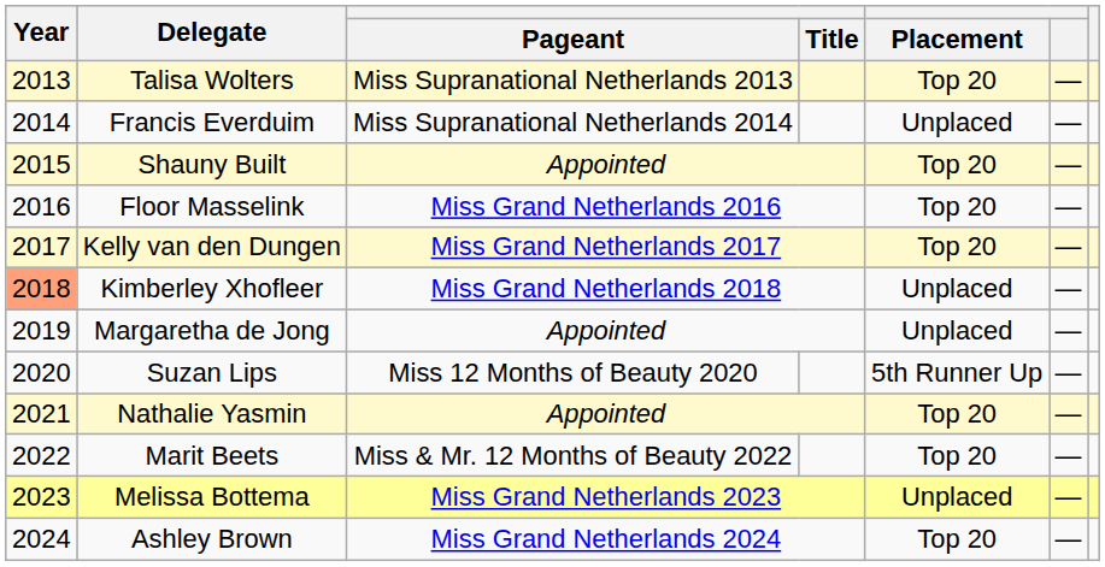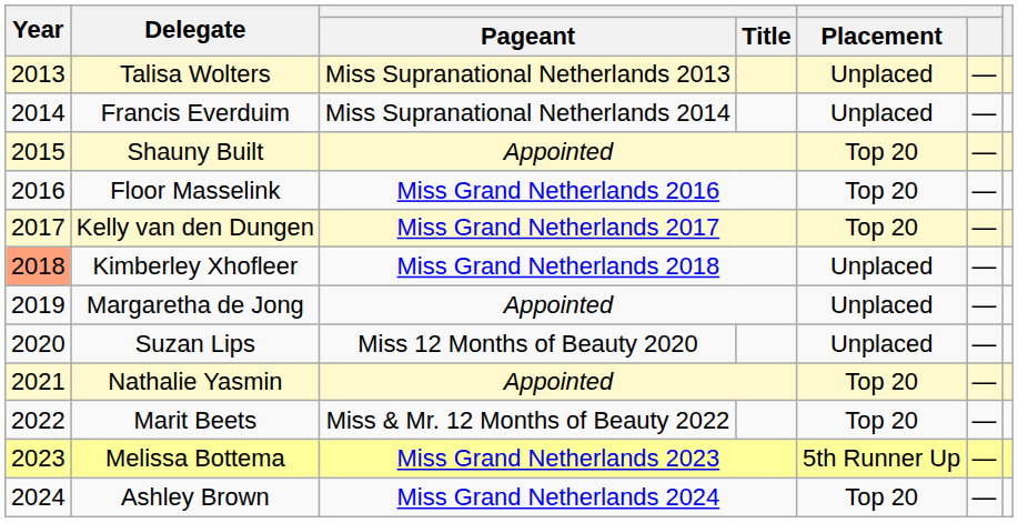 <table class="wikitable" style="font-size:90%; text-align:center">
 <tr>
 <th rowspan="2">Year</th>
 <th rowspan="2">Delegate</th>
 <th colspan="2"></th>
 <th colspan="2"></th>
 <th rowspan="2"></th>
 </tr>
 <tr>
 <th>Pageant</th>
 <th>Title</th>
 <th>Placement</th>
 <th></th>
 </tr>
 <tr bgcolor=#FFFACD>
 <td>2013</td>
 <td>Talisa Wolters</td>
 <td>Miss Supranational Netherlands 2013</td>
 <td></td>
-<td>Top 20</td>
+<td>Unplaced</td>
 <td>—</td>
 <td></td>
 </tr>
 <tr>
 <td>2014</td>
 <td>Francis Everduim</td>
 <td>Miss Supranational Netherlands 2014</td>
 <td></td>
 <td>Unplaced</td>
 <td>—</td>
 <td></td>
 </tr>
 <tr bgcolor=#FFFACD>
 <td>2015</td>
 <td>Shauny Built</td>
 <td colspan="2"><em>Appointed</em></td>
 <td>Top 20</td>
 <td>—</td>
 <td></td>
 </tr>
 <tr>
 <td>2016</td>
 <td>Floor Masselink</td>
 <td colspan="2"><a href='#'>Miss Grand Netherlands 2016</a></td>
 <td>Top 20</td>
 <td>—</td>
 <td></td>
 </tr>
 <tr bgcolor=#FFFACD>
 <td>2017</td>
 <td>Kelly van den Dungen</td>
 <td colspan="2"><a href='#'>Miss Grand Netherlands 2017</a></td>
 <td>Top 20</td>
 <td>—</td>
 <td></td>
 </tr>
 <tr>
 <td style="background: lightsalmon;">2018</td>
 <td>Kimberley Xhofleer</td>
 <td colspan="2"><a href='#'>Miss Grand Netherlands 2018</a></td>
 <td>Unplaced</td>
 <td>—</td>
 <td></td>
 </tr>
 <tr>
 <td>2019</td>
 <td>Margaretha de Jong</td>
 <td colspan="2"><em>Appointed</em></td>
 <td>Unplaced</td>
 <td>—</td>
 <td></td>
 </tr>
 <tr>
 <td>2020</td>
 <td>Suzan Lips</td>
 <td>Miss 12 Months of Beauty 2020</td>
 <td></td>
-<td>5th Runner Up</td>
+<td>Unplaced</td>
 <td>—</td>
 <td></td>
 </tr>
 <tr bgcolor=#FFFACD>
 <td>2021</td>
 <td>Nathalie Yasmin</td>
 <td colspan="2"><em>Appointed</em></td>
 <td>Top 20</td>
 <td>—</td>
 <td></td>
 </tr>
 <tr>
 <td>2022</td>
 <td>Marit Beets</td>
 <td>Miss & Mr. 12 Months of Beauty 2022</td>
 <td></td>
 <td>Top 20</td>
 <td>—</td>
 <td></td>
 </tr>
 <tr bgcolor=#FFFF99>
 <td>2023</td>
 <td>Melissa Bottema</td>
 <td colspan="2"><a href='#'>Miss Grand Netherlands 2023</a></td>
-<td>Unplaced</td>
+<td>5th Runner Up</td>
 <td>—</td>
 <td></td>
 </tr>
 <tr>
 <td>2024</td>
 <td>Ashley Brown</td>
 <td colspan="2"><a href='#'>Miss Grand Netherlands 2024</a></td>
 <td>Top 20</td>
 <td>—</td>
 <td></td>
 </tr>
 </table>
